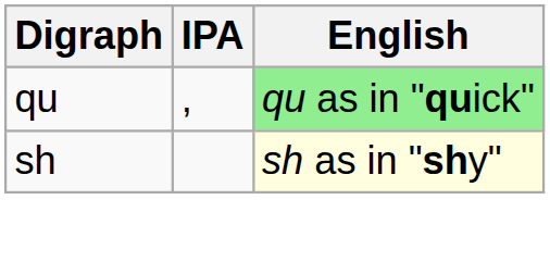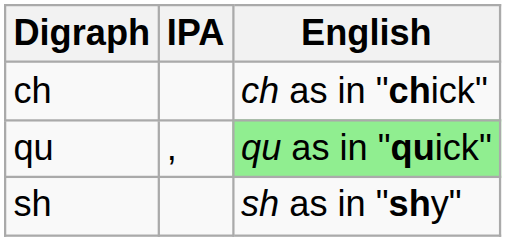 <table class="wikitable">
 <tr>
 <th>Digraph</th>
 <th>IPA</th>
 <th>English</th>
+</tr>
+<tr>
+<td>ch</td>
+<td></td>
+<td><em>ch</em> as in "<strong>ch</strong>ick"</td>
 </tr>
 <tr>
 <td>qu</td>
 <td>, </td>
 <td style="background: lightgreen;"><em>qu</em> as in "<strong>qu</strong>ick"</td>
 </tr>
 <tr>
 <td>sh</td>
 <td></td>
-<td style="background: lightyellow;"><em>sh</em> as in "<strong>sh</strong>y"</td>
+<td><em>sh</em> as in "<strong>sh</strong>y"</td>
 </tr>
 </table>
